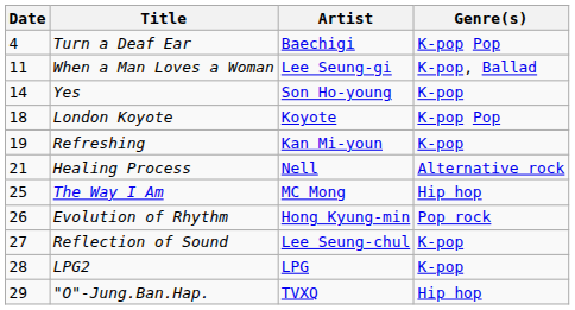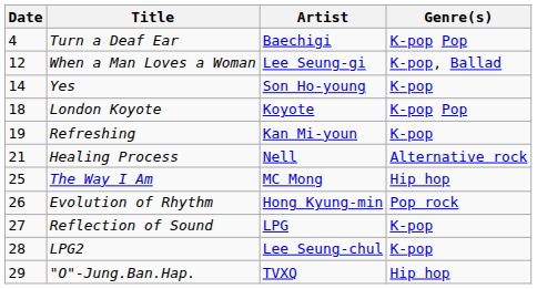 <table class="wikitable" style="text-align: left;">
 <tr>
 <th>Date</th>
 <th>Title</th>
 <th>Artist</th>
 <th>Genre(s)</th>
 </tr>
 <tr>
 <td>4</td>
 <td><em>Turn a Deaf Ear</em></td>
 <td><a href='#'>Baechigi</a></td>
 <td><a href='#'>K-pop</a> <a href='#'>Pop</a></td>
 </tr>
 <tr>
-<td>11</td>
+<td>12</td>
 <td><em>When a Man Loves a Woman</em></td>
 <td><a href='#'>Lee Seung-gi</a></td>
 <td><a href='#'>K-pop</a>, <a href='#'>Ballad</a></td>
 </tr>
 <tr>
 <td>14</td>
 <td><em>Yes</em></td>
 <td><a href='#'>Son Ho-young</a></td>
 <td><a href='#'>K-pop</a></td>
 </tr>
 <tr>
 <td rowspan="1">18</td>
 <td><em>London Koyote</em></td>
 <td><a href='#'>Koyote</a></td>
 <td><a href='#'>K-pop</a> <a href='#'>Pop</a></td>
 </tr>
 <tr>
 <td>19</td>
 <td><em>Refreshing</em></td>
 <td><a href='#'>Kan Mi-youn</a></td>
 <td><a href='#'>K-pop</a></td>
 </tr>
 <tr>
 <td>21</td>
 <td><em>Healing Process</em></td>
 <td><a href='#'>Nell</a></td>
 <td><a href='#'>Alternative rock</a></td>
 </tr>
 <tr>
 <td>25</td>
 <td><em><a href='#'>The Way I Am</a></em></td>
 <td><a href='#'>MC Mong</a></td>
 <td><a href='#'>Hip hop</a></td>
 </tr>
 <tr>
 <td>26</td>
 <td><em>Evolution of Rhythm</em></td>
 <td><a href='#'>Hong Kyung-min</a></td>
 <td><a href='#'>Pop rock</a></td>
 </tr>
 <tr>
 <td>27</td>
 <td><em>Reflection of Sound</em></td>
-<td><a href='#'>Lee Seung-chul</a></td>
+<td><a href='#'>LPG</a></td>
 <td><a href='#'>K-pop</a></td>
 </tr>
 <tr>
 <td>28</td>
 <td><em>LPG2</em></td>
-<td><a href='#'>LPG</a></td>
+<td><a href='#'>Lee Seung-chul</a></td>
 <td><a href='#'>K-pop</a></td>
 </tr>
 <tr>
 <td rowspan="1">29</td>
 <td><em>"O"-Jung.Ban.Hap.</em></td>
 <td><a href='#'>TVXQ</a></td>
 <td><a href='#'>Hip hop</a></td>
 </tr>
 </table>
